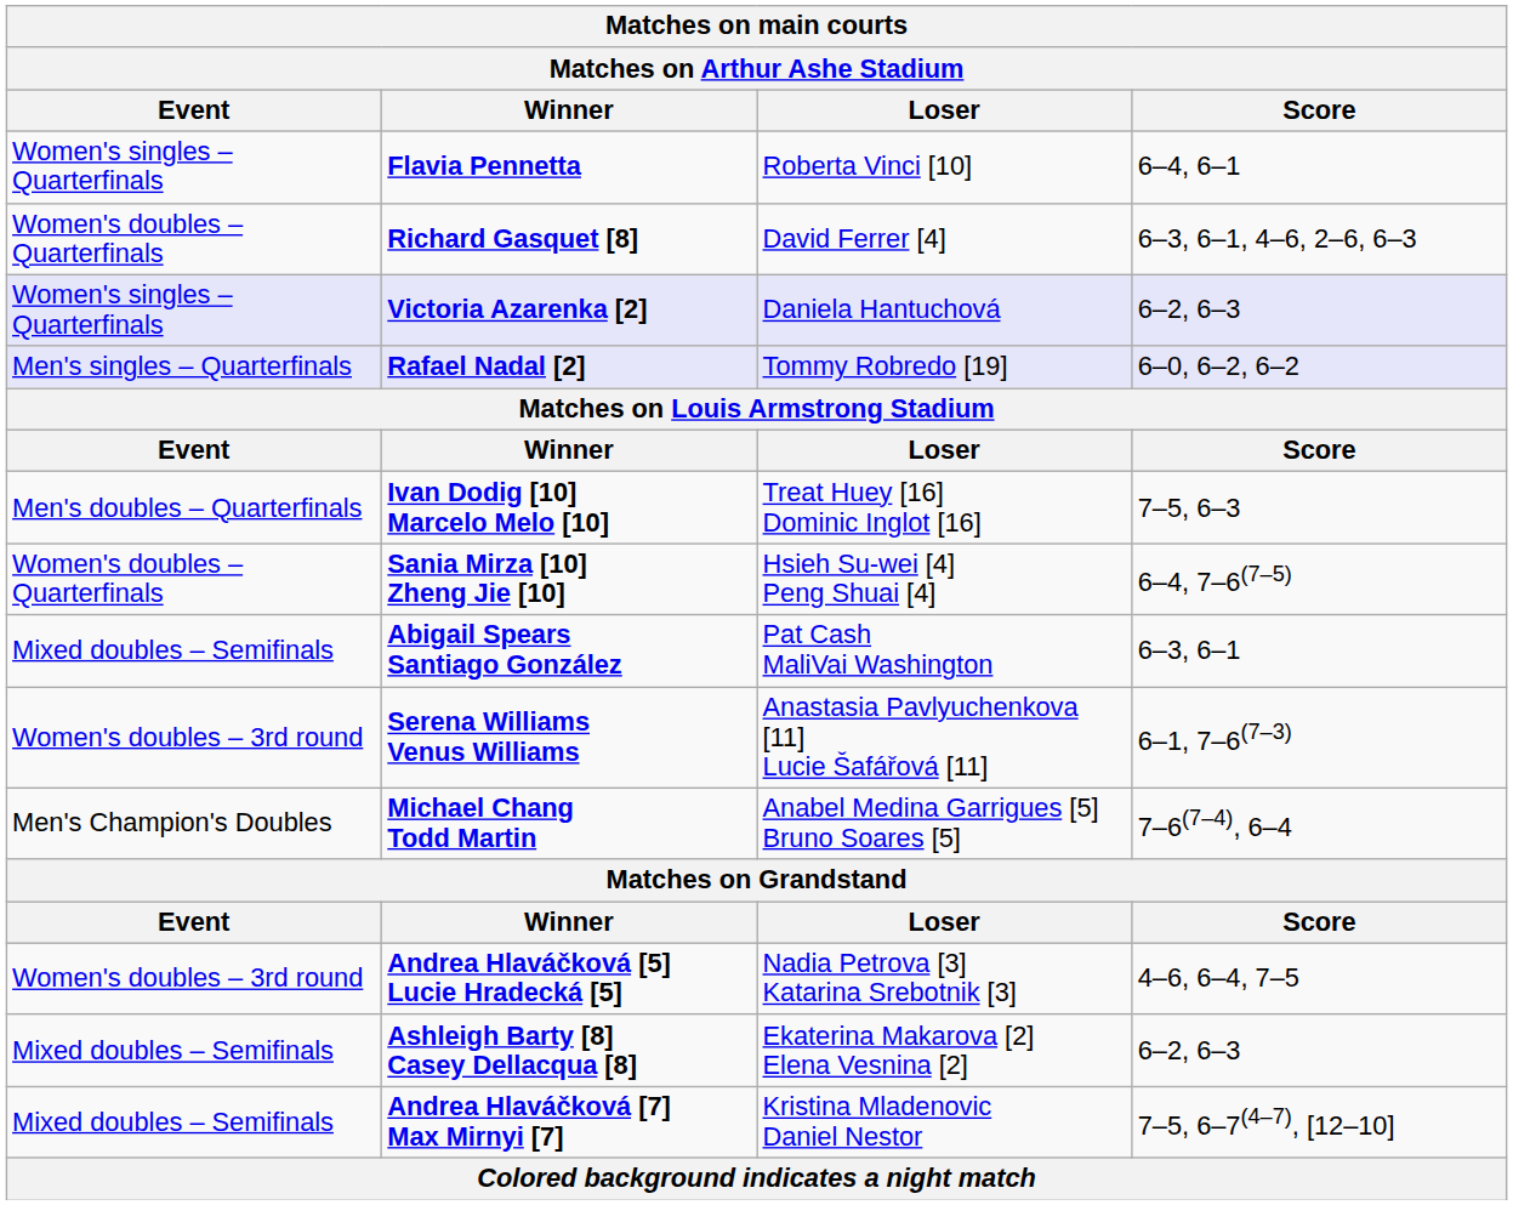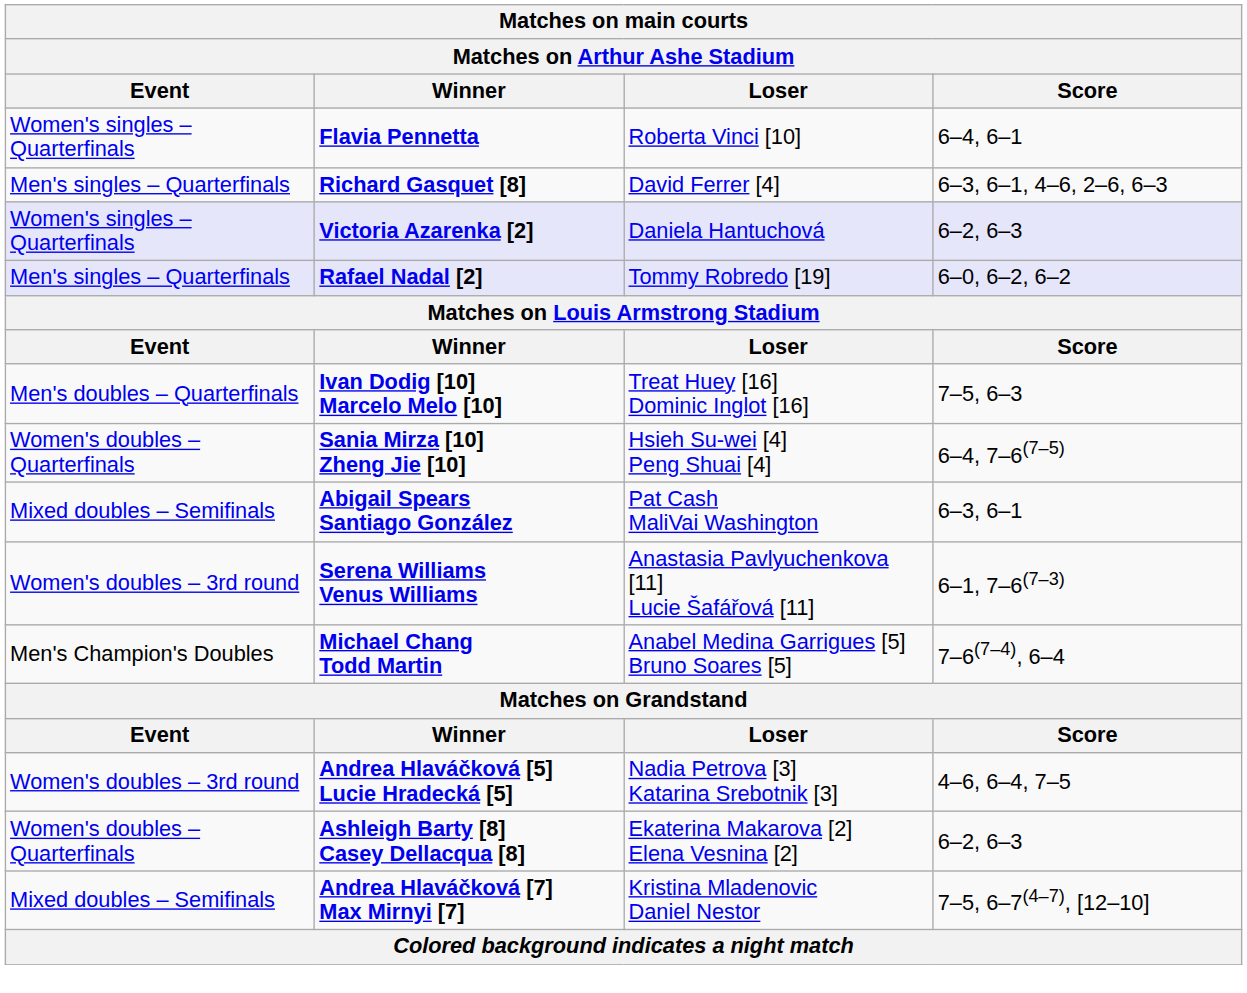 <table class="wikitable collapsible uncollapsed" style="margin:auto;">
 <tr>
 <th colspan="4" style="white-space:nowrap;">Matches on main courts</th>
 </tr>
 <tr>
 <th colspan="4"><strong>Matches on <a href='#'>Arthur Ashe Stadium</a></strong></th>
 </tr>
 <tr>
 <th width="220">Event</th>
 <th width="220">Winner</th>
 <th width="220">Loser</th>
 <th width="220">Score</th>
 </tr>
 <tr>
 <td><a href='#'>Women's singles – Quarterfinals</a></td>
 <td> <strong><a href='#'>Flavia Pennetta</a></strong></td>
 <td> <a href='#'>Roberta Vinci</a> [10]</td>
 <td>6–4, 6–1</td>
 </tr>
 <tr>
-<td><a href='#'>Women's doubles – Quarterfinals</a></td>
+<td><a href='#'>Men's singles – Quarterfinals</a></td>
 <td> <strong><a href='#'>Richard Gasquet</a> [8]</strong></td>
 <td> <a href='#'>David Ferrer</a> [4]</td>
 <td>6–3, 6–1, 4–6, 2–6, 6–3</td>
 </tr>
 <tr style="background:lavender;">
 <td><a href='#'>Women's singles – Quarterfinals</a></td>
 <td> <strong><a href='#'>Victoria Azarenka</a> [2]</strong></td>
 <td> <a href='#'>Daniela Hantuchová</a></td>
 <td>6–2, 6–3</td>
 </tr>
 <tr style="background:lavender;">
 <td><a href='#'>Men's singles – Quarterfinals</a></td>
 <td> <strong><a href='#'>Rafael Nadal</a> [2]</strong></td>
 <td> <a href='#'>Tommy Robredo</a> [19]</td>
 <td>6–0, 6–2, 6–2</td>
 </tr>
 <tr>
 <th colspan="4"><strong>Matches on <a href='#'>Louis Armstrong Stadium</a></strong></th>
 </tr>
 <tr>
 <th width="220">Event</th>
 <th width="220">Winner</th>
 <th width="220">Loser</th>
 <th width="220">Score</th>
 </tr>
 <tr>
 <td><a href='#'>Men's doubles – Quarterfinals</a></td>
 <td><strong> <a href='#'>Ivan Dodig</a> [10]<br>  <a href='#'>Marcelo Melo</a> [10]</strong></td>
 <td> <a href='#'>Treat Huey</a> [16] <br>  <a href='#'>Dominic Inglot</a> [16]</td>
 <td>7–5, 6–3</td>
 </tr>
 <tr>
 <td><a href='#'>Women's doubles – Quarterfinals</a></td>
 <td> <strong><a href='#'>Sania Mirza</a> [10] <br>  <a href='#'>Zheng Jie</a> [10]</strong></td>
 <td> <a href='#'>Hsieh Su-wei</a> [4] <br>  <a href='#'>Peng Shuai</a> [4]</td>
 <td>6–4, 7–6<sup>(7–5)</sup></td>
 </tr>
 <tr>
 <td><a href='#'>Mixed doubles – Semifinals</a></td>
 <td> <strong><a href='#'>Abigail Spears</a><br> <a href='#'>Santiago González</a></strong></td>
 <td> <a href='#'>Pat Cash</a> <br>  <a href='#'>MaliVai Washington</a></td>
 <td>6–3, 6–1</td>
 </tr>
 <tr>
 <td><a href='#'>Women's doubles  – 3rd round</a></td>
 <td> <strong><a href='#'>Serena Williams</a></strong> <br>  <strong><a href='#'>Venus Williams</a></strong></td>
 <td> <a href='#'>Anastasia Pavlyuchenkova</a> [11] <br>  <a href='#'>Lucie Šafářová</a> [11]</td>
 <td>6–1, 7–6<sup>(7–3)</sup></td>
 </tr>
 <tr>
 <td>Men's Champion's Doubles</td>
 <td> <strong><a href='#'>Michael Chang</a></strong> <br>  <strong><a href='#'>Todd Martin</a></strong></td>
 <td> <a href='#'>Anabel Medina Garrigues</a> [5]<br> <a href='#'>Bruno Soares</a> [5]</td>
 <td>7–6<sup>(7–4)</sup>, 6–4</td>
 </tr>
 <tr>
 <th colspan="4"><strong>Matches on Grandstand</strong></th>
 </tr>
 <tr>
 <th width="220">Event</th>
 <th width="220">Winner</th>
 <th width="220">Loser</th>
 <th width="220">Score</th>
 </tr>
 <tr>
 <td><a href='#'>Women's doubles  – 3rd round</a></td>
 <td> <strong><a href='#'>Andrea Hlaváčková</a> [5]<br> <a href='#'>Lucie Hradecká</a> [5]</strong></td>
 <td> <a href='#'>Nadia Petrova</a> [3]<br> <a href='#'>Katarina Srebotnik</a> [3]</td>
 <td>4–6, 6–4, 7–5</td>
 </tr>
 <tr>
-<td><a href='#'>Mixed doubles – Semifinals</a></td>
+<td><a href='#'>Women's doubles – Quarterfinals</a></td>
 <td><strong> <a href='#'>Ashleigh Barty</a> [8] <br> <a href='#'>Casey Dellacqua</a> [8]</strong></td>
 <td> <a href='#'>Ekaterina Makarova</a> [2]<br> <a href='#'>Elena Vesnina</a> [2]</td>
 <td>6–2, 6–3</td>
 </tr>
 <tr>
 <td><a href='#'>Mixed doubles – Semifinals</a></td>
 <td> <strong><a href='#'>Andrea Hlaváčková</a> [7]</strong> <br>  <strong><a href='#'>Max Mirnyi</a> [7]</strong></td>
 <td> <a href='#'>Kristina Mladenovic</a> <br>  <a href='#'>Daniel Nestor</a></td>
 <td>7–5, 6–7<sup>(4–7)</sup>, [12–10]</td>
 </tr>
 <tr>
 <th colspan="4"><em>Colored background indicates a night match</em></th>
 </tr>
 </table>
